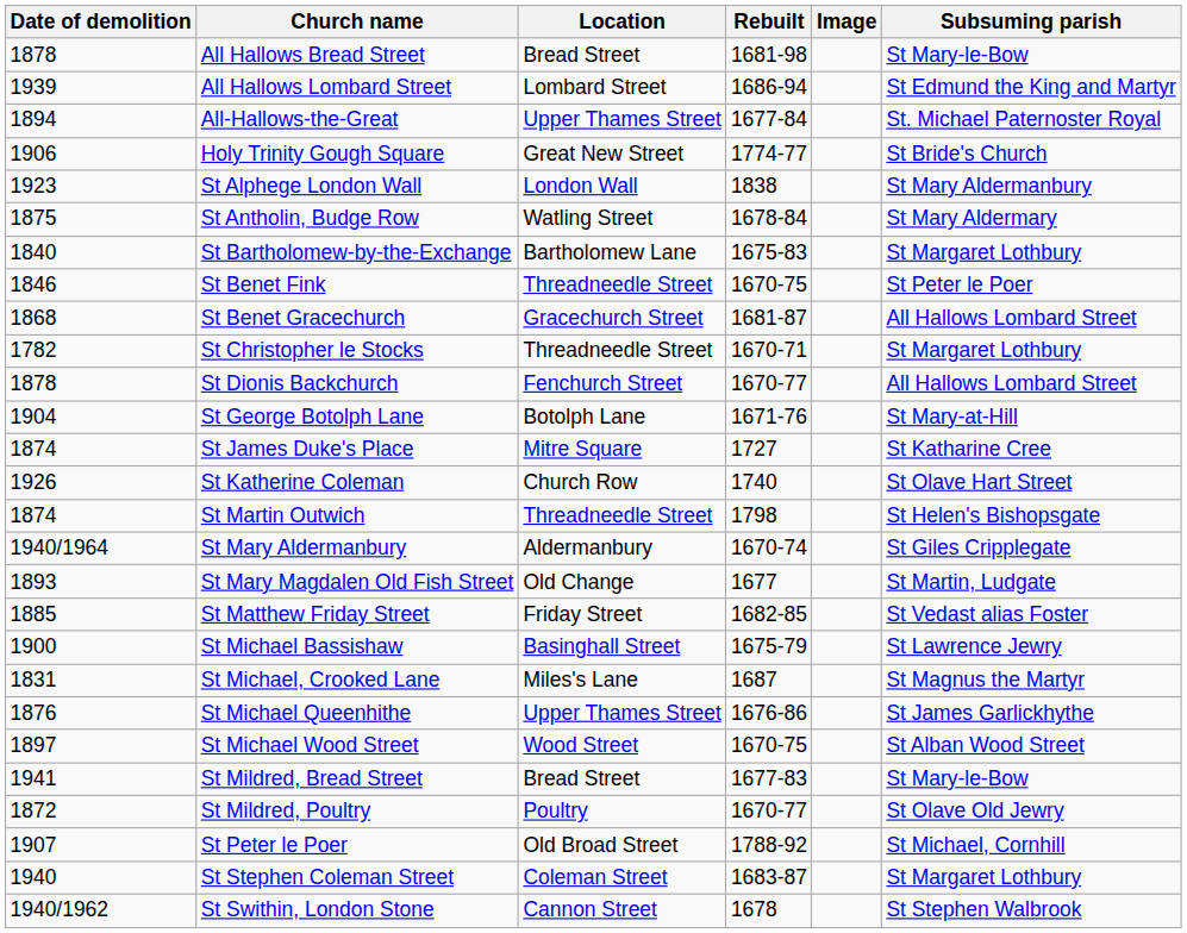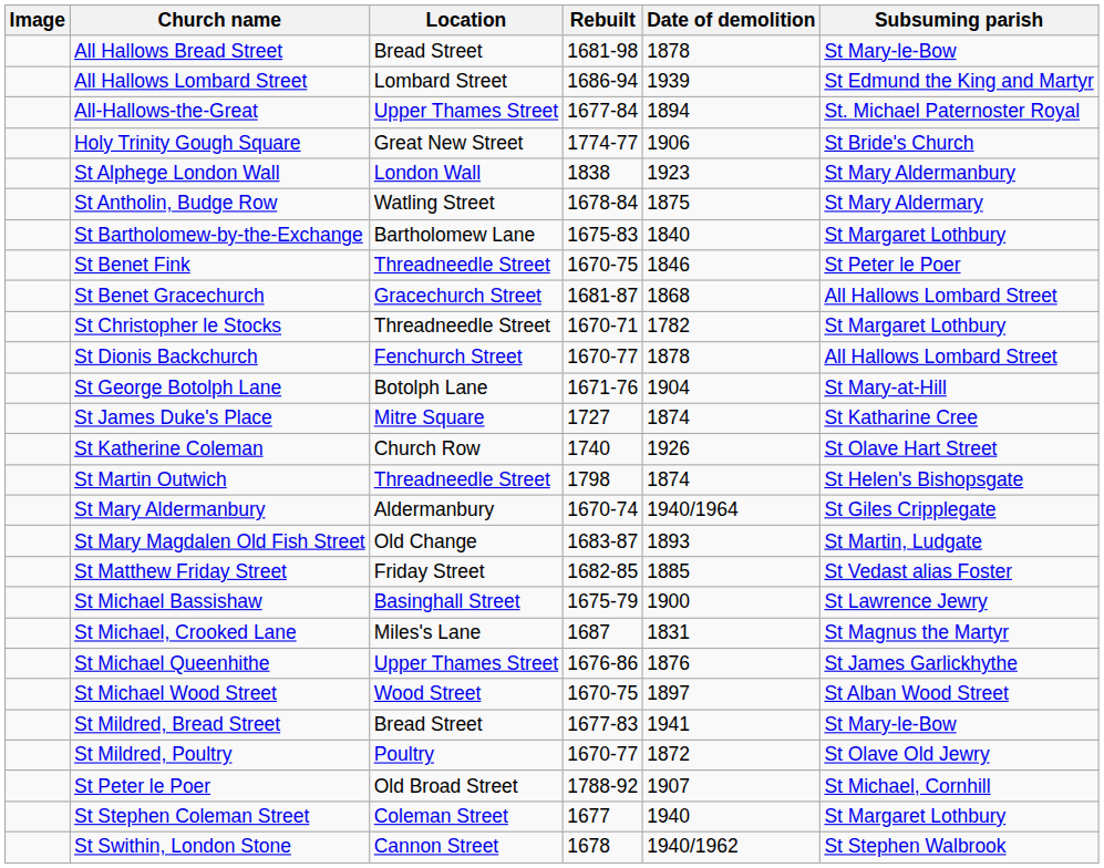 <table class="wikitable sortable">
 <tr>
-<th>Date of demolition</th>
+<th class="unsortable">Image</th>
 <th>Church name</th>
 <th>Location</th>
 <th>Rebuilt</th>
-<th class="unsortable">Image</th>
+<th>Date of demolition</th>
 <th>Subsuming parish</th>
 </tr>
 <tr>
-<td>1878</td>
+<td></td>
 <td><a href='#'>All Hallows Bread Street</a></td>
 <td>Bread Street</td>
 <td>1681-98</td>
-<td></td>
+<td>1878</td>
 <td><a href='#'>St Mary-le-Bow</a></td>
 </tr>
 <tr>
-<td>1939</td>
+<td></td>
 <td><a href='#'>All Hallows Lombard Street</a></td>
 <td>Lombard Street</td>
 <td>1686-94</td>
-<td></td>
+<td>1939</td>
 <td><a href='#'>St Edmund the King and Martyr</a></td>
 </tr>
 <tr>
-<td>1894</td>
+<td></td>
 <td><a href='#'>All-Hallows-the-Great</a></td>
 <td><a href='#'>Upper Thames Street</a></td>
 <td>1677-84</td>
-<td></td>
+<td>1894</td>
 <td><a href='#'>St. Michael Paternoster Royal</a></td>
 </tr>
 <tr>
-<td>1906</td>
+<td></td>
 <td><a href='#'>Holy Trinity Gough Square</a></td>
 <td>Great New Street</td>
 <td>1774-77</td>
-<td></td>
+<td>1906</td>
 <td><a href='#'>St Bride's Church</a></td>
 </tr>
 <tr>
-<td>1923</td>
+<td></td>
 <td><a href='#'>St Alphege London Wall</a></td>
 <td><a href='#'>London Wall</a></td>
 <td>1838</td>
-<td></td>
+<td>1923</td>
 <td><a href='#'>St Mary Aldermanbury</a></td>
 </tr>
 <tr>
-<td>1875</td>
+<td></td>
 <td><a href='#'>St Antholin, Budge Row</a></td>
 <td>Watling Street</td>
 <td>1678-84</td>
-<td></td>
+<td>1875</td>
 <td><a href='#'>St Mary Aldermary</a></td>
 </tr>
 <tr>
-<td>1840</td>
+<td></td>
 <td><a href='#'>St Bartholomew-by-the-Exchange</a></td>
 <td>Bartholomew Lane</td>
 <td>1675-83</td>
-<td></td>
+<td>1840</td>
 <td><a href='#'>St Margaret Lothbury</a></td>
 </tr>
 <tr>
-<td>1846</td>
+<td></td>
 <td><a href='#'>St Benet Fink</a></td>
 <td><a href='#'>Threadneedle Street</a></td>
 <td>1670-75</td>
-<td></td>
+<td>1846</td>
 <td><a href='#'>St Peter le Poer</a></td>
 </tr>
 <tr>
-<td>1868</td>
+<td></td>
 <td><a href='#'>St Benet Gracechurch</a></td>
 <td><a href='#'>Gracechurch Street</a></td>
 <td>1681-87</td>
-<td></td>
+<td>1868</td>
 <td><a href='#'>All Hallows Lombard Street</a></td>
 </tr>
 <tr>
-<td>1782</td>
+<td></td>
 <td><a href='#'>St Christopher le Stocks</a></td>
 <td>Threadneedle Street</td>
 <td>1670-71</td>
-<td></td>
+<td>1782</td>
 <td><a href='#'>St Margaret Lothbury</a></td>
 </tr>
 <tr>
-<td>1878</td>
+<td></td>
 <td><a href='#'>St Dionis Backchurch</a></td>
 <td><a href='#'>Fenchurch Street</a></td>
 <td>1670-77</td>
-<td></td>
+<td>1878</td>
 <td><a href='#'>All Hallows Lombard Street</a></td>
 </tr>
 <tr>
-<td>1904</td>
+<td></td>
 <td><a href='#'>St George Botolph Lane</a></td>
 <td>Botolph Lane</td>
 <td>1671-76</td>
-<td></td>
+<td>1904</td>
 <td><a href='#'>St Mary-at-Hill</a></td>
 </tr>
 <tr>
-<td>1874</td>
+<td></td>
 <td><a href='#'>St James Duke's Place</a></td>
 <td><a href='#'>Mitre Square</a></td>
 <td>1727</td>
-<td></td>
+<td>1874</td>
 <td><a href='#'>St Katharine Cree</a></td>
 </tr>
 <tr>
-<td>1926</td>
+<td></td>
 <td><a href='#'>St Katherine Coleman</a></td>
 <td>Church Row</td>
 <td>1740</td>
-<td></td>
+<td>1926</td>
 <td><a href='#'>St Olave Hart Street</a></td>
 </tr>
 <tr>
-<td>1874</td>
+<td></td>
 <td><a href='#'>St Martin Outwich</a></td>
 <td><a href='#'>Threadneedle Street</a></td>
 <td>1798</td>
-<td></td>
+<td>1874</td>
 <td><a href='#'>St Helen's Bishopsgate</a></td>
 </tr>
 <tr>
-<td>1940/1964</td>
+<td></td>
 <td><a href='#'>St Mary Aldermanbury</a></td>
 <td>Aldermanbury</td>
 <td>1670-74</td>
-<td></td>
+<td>1940/1964</td>
 <td><a href='#'>St Giles Cripplegate</a></td>
 </tr>
 <tr>
-<td>1893</td>
+<td></td>
 <td><a href='#'>St Mary Magdalen Old Fish Street</a></td>
 <td>Old Change</td>
-<td>1677</td>
-<td></td>
+<td>1683-87</td>
+<td>1893</td>
 <td><a href='#'>St Martin, Ludgate</a></td>
 </tr>
 <tr>
-<td>1885</td>
+<td></td>
 <td><a href='#'>St Matthew Friday Street</a></td>
 <td>Friday Street</td>
 <td>1682-85</td>
-<td></td>
+<td>1885</td>
 <td><a href='#'>St Vedast alias Foster</a></td>
 </tr>
 <tr>
-<td>1900</td>
+<td></td>
 <td><a href='#'>St Michael Bassishaw</a></td>
 <td><a href='#'>Basinghall Street</a></td>
 <td>1675-79</td>
-<td></td>
+<td>1900</td>
 <td><a href='#'>St Lawrence Jewry</a></td>
 </tr>
 <tr>
-<td>1831</td>
+<td></td>
 <td><a href='#'>St Michael, Crooked Lane</a></td>
 <td>Miles's Lane</td>
 <td>1687</td>
-<td></td>
+<td>1831</td>
 <td><a href='#'>St Magnus the Martyr</a></td>
 </tr>
 <tr>
-<td>1876</td>
+<td></td>
 <td><a href='#'>St Michael Queenhithe</a></td>
 <td><a href='#'>Upper Thames Street</a></td>
 <td>1676-86</td>
-<td></td>
+<td>1876</td>
 <td><a href='#'>St James Garlickhythe</a></td>
 </tr>
 <tr>
-<td>1897</td>
+<td></td>
 <td><a href='#'>St Michael Wood Street</a></td>
 <td><a href='#'>Wood Street</a></td>
 <td>1670-75</td>
-<td></td>
+<td>1897</td>
 <td><a href='#'>St Alban Wood Street</a></td>
 </tr>
 <tr>
-<td>1941</td>
+<td></td>
 <td><a href='#'>St Mildred, Bread Street</a></td>
 <td>Bread Street</td>
 <td>1677-83</td>
-<td></td>
+<td>1941</td>
 <td><a href='#'>St Mary-le-Bow</a></td>
 </tr>
 <tr>
-<td>1872</td>
+<td></td>
 <td><a href='#'>St Mildred, Poultry</a></td>
 <td><a href='#'>Poultry</a></td>
 <td>1670-77</td>
-<td></td>
+<td>1872</td>
 <td><a href='#'>St Olave Old Jewry</a></td>
 </tr>
 <tr>
-<td>1907</td>
+<td></td>
 <td><a href='#'>St Peter le Poer</a></td>
 <td>Old Broad Street</td>
 <td>1788-92</td>
-<td></td>
+<td>1907</td>
 <td><a href='#'>St Michael, Cornhill</a></td>
 </tr>
 <tr>
-<td>1940</td>
+<td></td>
 <td><a href='#'>St Stephen Coleman Street</a></td>
 <td><a href='#'>Coleman Street</a></td>
-<td>1683-87</td>
-<td></td>
+<td>1677</td>
+<td>1940</td>
 <td><a href='#'>St Margaret Lothbury</a></td>
 </tr>
 <tr>
-<td>1940/1962</td>
+<td></td>
 <td><a href='#'>St Swithin, London Stone</a></td>
 <td><a href='#'>Cannon Street</a></td>
 <td>1678</td>
-<td></td>
+<td>1940/1962</td>
 <td><a href='#'>St Stephen Walbrook</a></td>
 </tr>
 </table>
